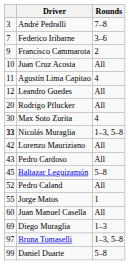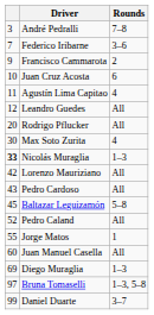 <table class="wikitable" style="font-size: 85%;">
 <tr>
 <th></th>
 <th>Driver</th>
 <th>Rounds</th>
 </tr>
 <tr>
 <td>3</td>
 <td> André Pedralli</td>
 <td>7–8</td>
 </tr>
 <tr>
 <td>7</td>
 <td> Federico Iribarne</td>
 <td>3–6</td>
 </tr>
 <tr>
 <td>9</td>
 <td> Francisco Cammarota</td>
 <td>2</td>
 </tr>
 <tr>
 <td>10</td>
 <td> Juan Cruz Acosta</td>
-<td>All</td>
+<td>6</td>
 </tr>
 <tr>
 <td>11</td>
 <td> Agustín Lima Capitao</td>
 <td>4</td>
 </tr>
 <tr>
 <td>12</td>
 <td> Leandro Guedes</td>
 <td>All</td>
 </tr>
 <tr>
 <td>20</td>
 <td> Rodrigo Pflucker</td>
 <td>All</td>
 </tr>
 <tr>
 <td>30</td>
 <td> Max Soto Zurita</td>
 <td>4</td>
 </tr>
 <tr>
 <td><strong>33</strong></td>
 <td> Nicolás Muraglia</td>
-<td>1–3, 5–8</td>
+<td>1–3</td>
 </tr>
 <tr>
 <td>42</td>
 <td> Lorenzo Mauriziano</td>
 <td>All</td>
 </tr>
 <tr>
 <td>43</td>
 <td> Pedro Cardoso</td>
 <td>All</td>
 </tr>
 <tr>
 <td>45</td>
 <td> <a href='#'>Baltazar Leguizamón</a></td>
 <td>5–8</td>
 </tr>
 <tr>
 <td>52</td>
 <td> Pedro Caland</td>
 <td>All</td>
 </tr>
 <tr>
 <td>55</td>
 <td> Jorge Matos</td>
 <td>1</td>
 </tr>
 <tr>
 <td>60</td>
 <td> Juan Manuel Casella</td>
 <td>All</td>
 </tr>
 <tr>
 <td>69</td>
 <td> Diego Muraglia</td>
 <td>1–3</td>
 </tr>
 <tr>
 <td>97</td>
 <td> <a href='#'>Bruna Tomaselli</a></td>
 <td>1–3, 5–8</td>
 </tr>
 <tr>
 <td>99</td>
 <td> Daniel Duarte</td>
-<td>5–8</td>
+<td>3–7</td>
 </tr>
 </table>
